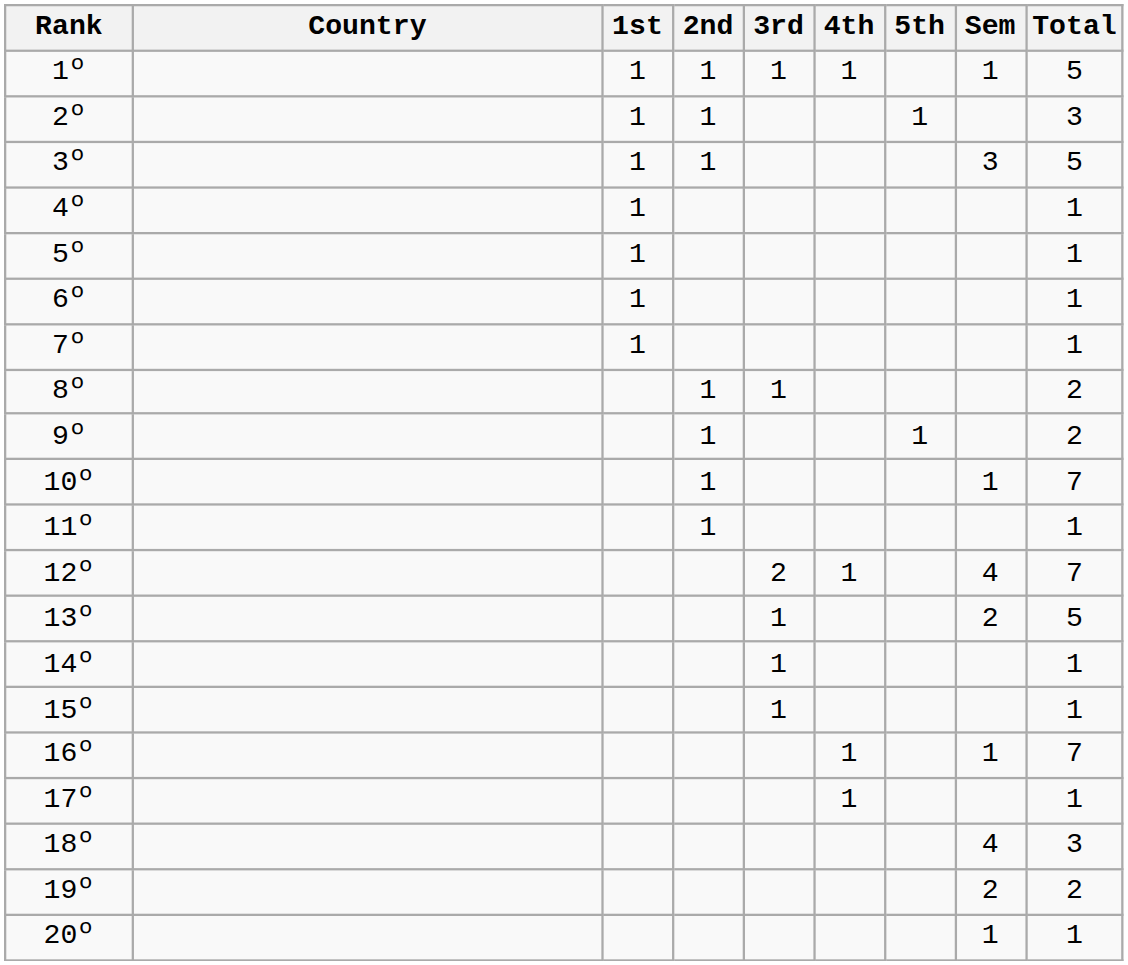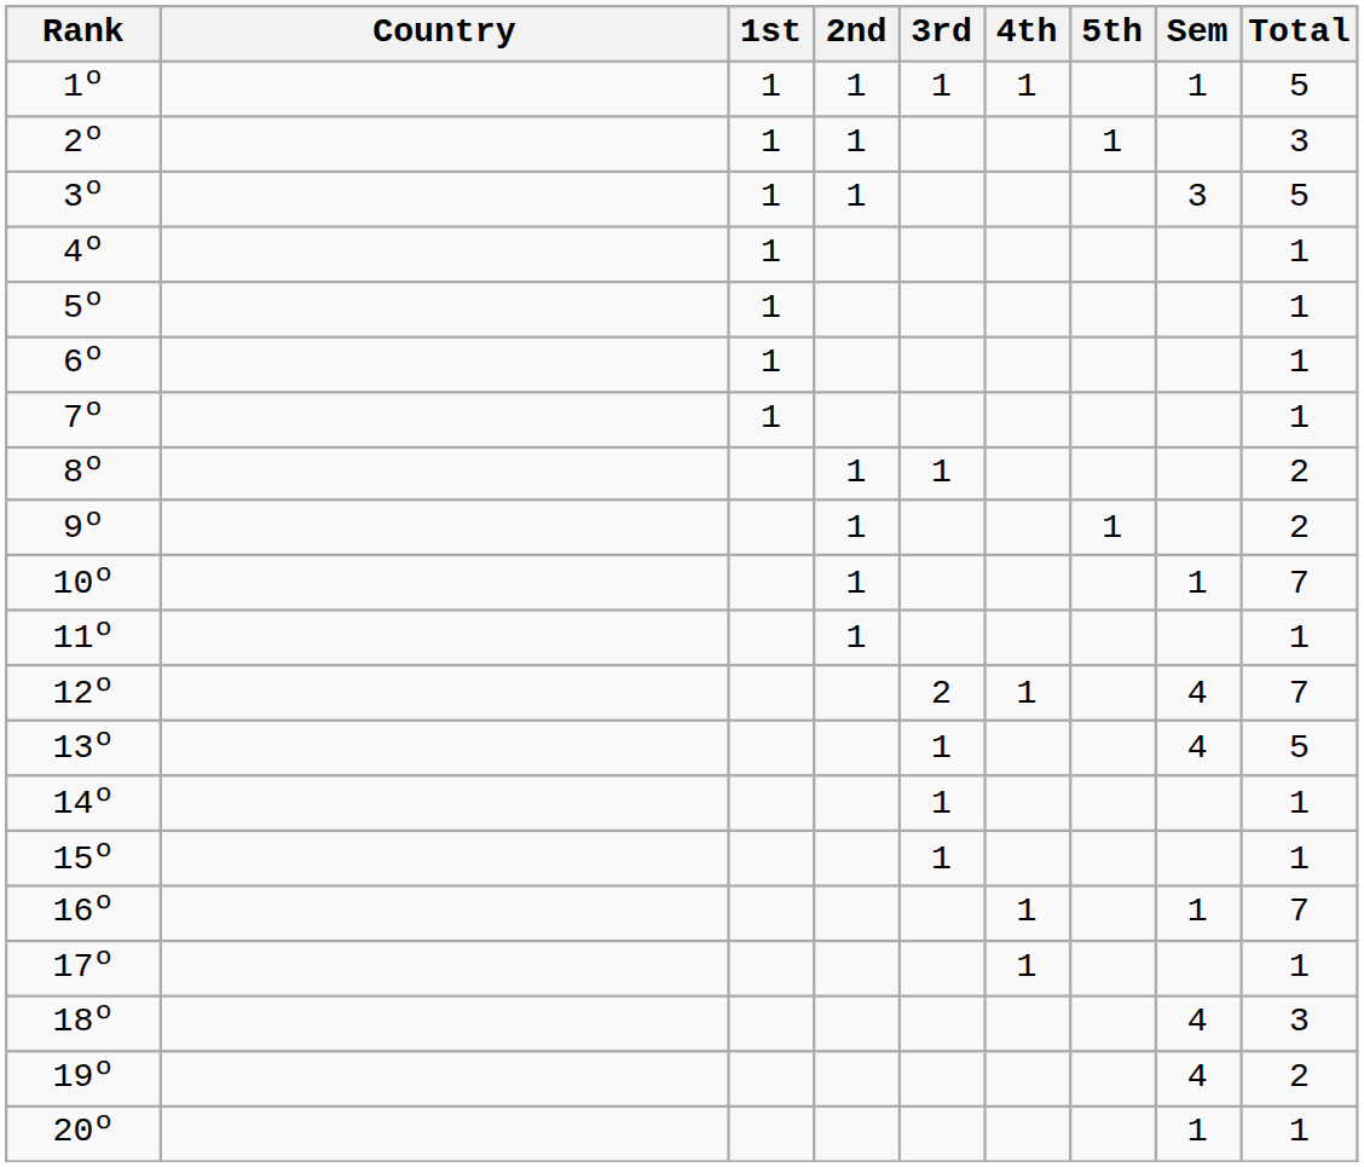 <table class="wikitable" style="font-size:95%;">
 <tr>
 <th width="50">Rank</th>
 <th width="200">Country</th>
 <th width="25">1st</th>
 <th width="25">2nd</th>
 <th width="25">3rd</th>
 <th width="25">4th</th>
 <th width="25">5th</th>
 <th width="25">Sem</th>
 <th width="25">Total</th>
 </tr>
 <tr>
 <td align=center>1º</td>
 <td></td>
 <td align=center>1</td>
 <td align=center>1</td>
 <td align=center>1</td>
 <td align=center>1</td>
 <td align=center></td>
 <td align=center>1</td>
 <td align=center>5</td>
 </tr>
 <tr>
 <td align=center>2º</td>
 <td></td>
 <td align=center>1</td>
 <td align=center>1</td>
 <td align=center></td>
 <td align=center></td>
 <td align=center>1</td>
 <td align=center></td>
 <td align=center>3</td>
 </tr>
 <tr>
 <td align=center>3º</td>
 <td></td>
 <td align=center>1</td>
 <td align=center>1</td>
 <td align=center></td>
 <td align=center></td>
 <td align=center></td>
 <td align=center>3</td>
 <td align=center>5</td>
 </tr>
 <tr>
 <td align=center>4º</td>
 <td></td>
 <td align=center>1</td>
 <td align=center></td>
 <td align=center></td>
 <td align=center></td>
 <td align=center></td>
 <td align=center></td>
 <td align=center>1</td>
 </tr>
 <tr>
 <td align=center>5º</td>
 <td></td>
 <td align=center>1</td>
 <td align=center></td>
 <td align=center></td>
 <td align=center></td>
 <td align=center></td>
 <td align=center></td>
 <td align=center>1</td>
 </tr>
 <tr>
 <td align=center>6º</td>
 <td></td>
 <td align=center>1</td>
 <td align=center></td>
 <td align=center></td>
 <td align=center></td>
 <td align=center></td>
 <td align=center></td>
 <td align=center>1</td>
 </tr>
 <tr>
 <td align=center>7º</td>
 <td></td>
 <td align=center>1</td>
 <td align=center></td>
 <td align=center></td>
 <td align=center></td>
 <td align=center></td>
 <td align=center></td>
 <td align=center>1</td>
 </tr>
 <tr>
 <td align=center>8º</td>
 <td></td>
 <td align=center></td>
 <td align=center>1</td>
 <td align=center>1</td>
 <td align=center></td>
 <td align=center></td>
 <td align=center></td>
 <td align=center>2</td>
 </tr>
 <tr>
 <td align=center>9º</td>
 <td></td>
 <td align=center></td>
 <td align=center>1</td>
 <td align=center></td>
 <td align=center></td>
 <td align=center>1</td>
 <td align=center></td>
 <td align=center>2</td>
 </tr>
 <tr>
 <td align=center>10º</td>
 <td></td>
 <td align=center></td>
 <td align=center>1</td>
 <td align=center></td>
 <td align=center></td>
 <td align=center></td>
 <td align=center>1</td>
 <td align=center>7</td>
 </tr>
 <tr>
 <td align=center>11º</td>
 <td></td>
 <td align=center></td>
 <td align=center>1</td>
 <td align=center></td>
 <td align=center></td>
 <td align=center></td>
 <td align=center></td>
 <td align=center>1</td>
 </tr>
 <tr>
 <td align=center>12º</td>
 <td></td>
 <td align=center></td>
 <td align=center></td>
 <td align=center>2</td>
 <td align=center>1</td>
 <td align=center></td>
 <td align=center>4</td>
 <td align=center>7</td>
 </tr>
 <tr>
 <td align=center>13º</td>
 <td></td>
 <td align=center></td>
 <td align=center></td>
 <td align=center>1</td>
 <td align=center></td>
 <td align=center></td>
-<td align=center>2</td>
+<td align=center>4</td>
 <td align=center>5</td>
 </tr>
 <tr>
 <td align=center>14º</td>
 <td></td>
 <td align=center></td>
 <td align=center></td>
 <td align=center>1</td>
 <td align=center></td>
 <td align=center></td>
 <td align=center></td>
 <td align=center>1</td>
 </tr>
 <tr>
 <td align=center>15º</td>
 <td></td>
 <td align=center></td>
 <td align=center></td>
 <td align=center>1</td>
 <td align=center></td>
 <td align=center></td>
 <td align=center></td>
 <td align=center>1</td>
 </tr>
 <tr>
 <td align=center>16º</td>
 <td></td>
 <td align=center></td>
 <td align=center></td>
 <td align=center></td>
 <td align=center>1</td>
 <td align=center></td>
 <td align=center>1</td>
 <td align=center>7</td>
 </tr>
 <tr>
 <td align=center>17º</td>
 <td></td>
 <td align=center></td>
 <td align=center></td>
 <td align=center></td>
 <td align=center>1</td>
 <td align=center></td>
 <td align=center></td>
 <td align=center>1</td>
 </tr>
 <tr>
 <td align=center>18º</td>
 <td></td>
 <td align=center></td>
 <td align=center></td>
 <td align=center></td>
 <td align=center></td>
 <td align=center></td>
 <td align=center>4</td>
 <td align=center>3</td>
 </tr>
 <tr>
 <td align=center>19º</td>
 <td></td>
 <td align=center></td>
 <td align=center></td>
 <td align=center></td>
 <td align=center></td>
 <td align=center></td>
-<td align=center>2</td>
+<td align=center>4</td>
 <td align=center>2</td>
 </tr>
 <tr>
 <td align=center>20º</td>
 <td></td>
 <td align=center></td>
 <td align=center></td>
 <td align=center></td>
 <td align=center></td>
 <td align=center></td>
 <td align=center>1</td>
 <td align=center>1</td>
 </tr>
 </table>
